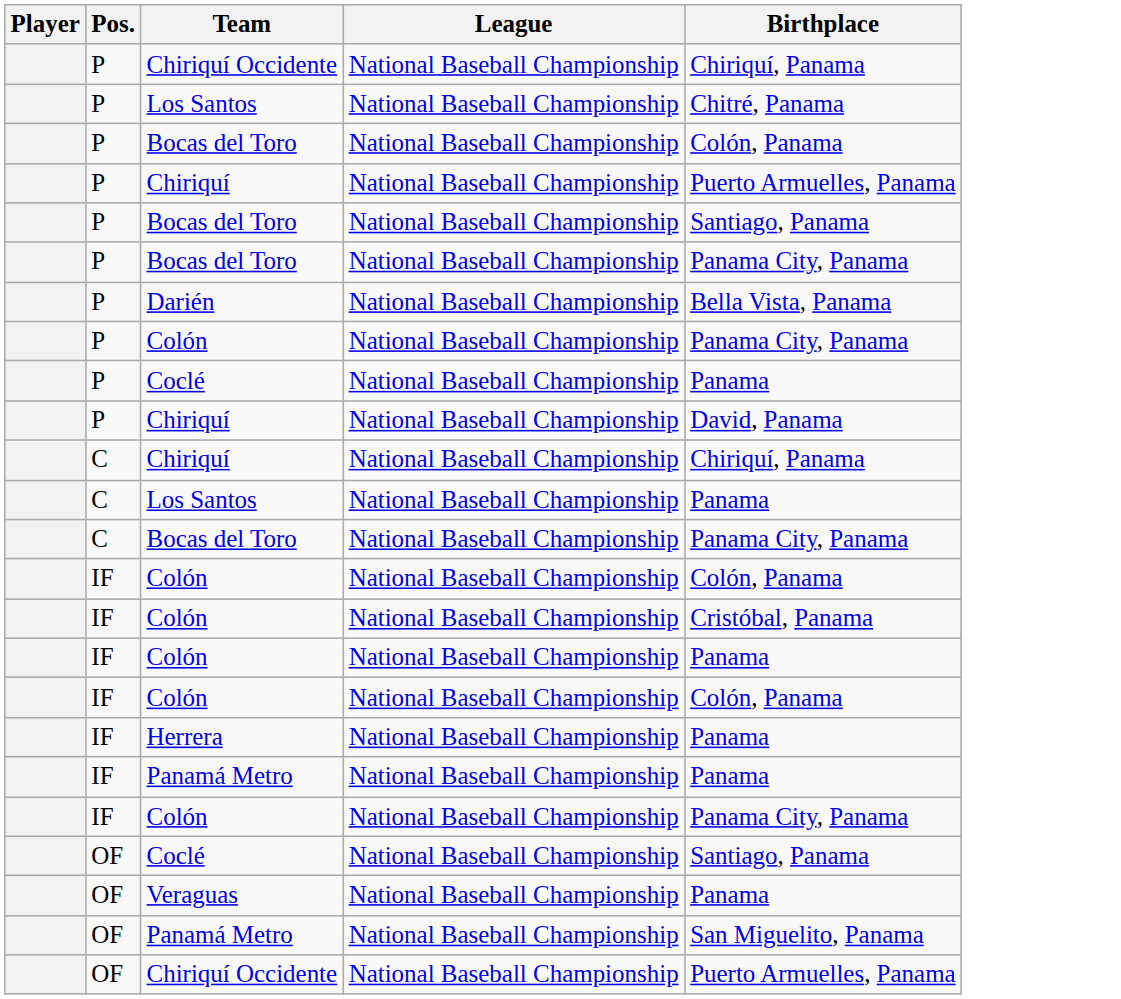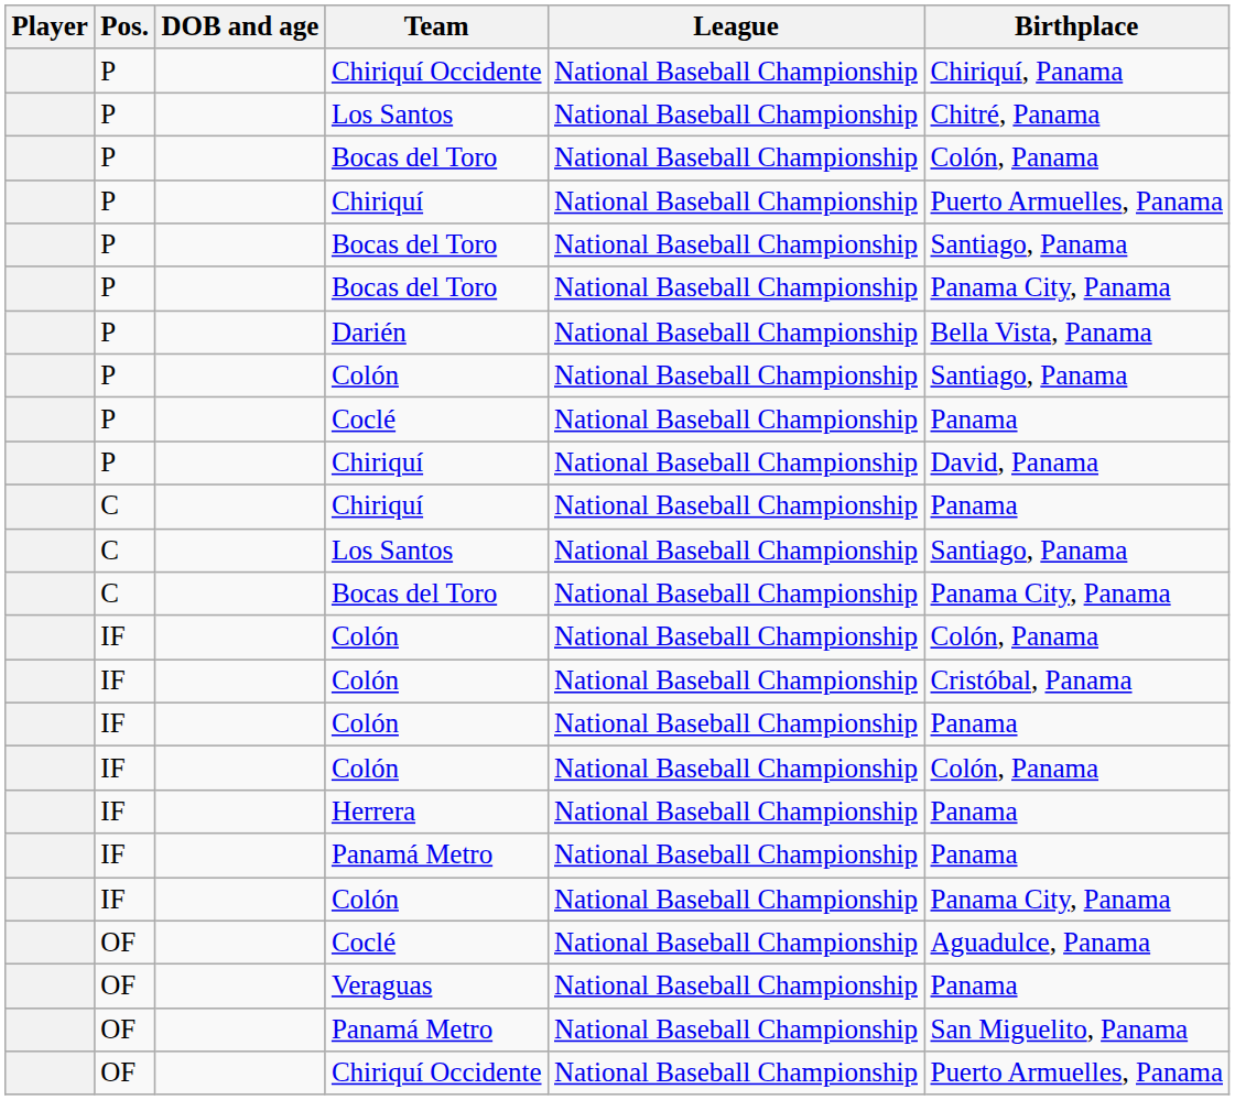 <table class="wikitable sortable plainrowheaders">
 <tr>
 <th scope="col">Player</th>
 <th scope="col">Pos.</th>
+<th scope="col">DOB and age</th>
 <th scope="col">Team</th>
 <th scope="col">League</th>
 <th scope="col">Birthplace</th>
 </tr>
 <tr>
 <th scope="row"></th>
 <td>P</td>
+<td></td>
 <td> <a href='#'>Chiriquí Occidente</a></td>
 <td><a href='#'>National Baseball Championship</a></td>
 <td><a href='#'>Chiriquí</a>, <a href='#'>Panama</a></td>
 </tr>
 <tr>
 <th scope="row"></th>
 <td>P</td>
+<td></td>
 <td> <a href='#'>Los Santos</a></td>
 <td><a href='#'>National Baseball Championship</a></td>
 <td><a href='#'>Chitré</a>, <a href='#'>Panama</a></td>
 </tr>
 <tr>
 <th scope="row"></th>
 <td>P</td>
+<td></td>
 <td> <a href='#'>Bocas del Toro</a></td>
 <td><a href='#'>National Baseball Championship</a></td>
 <td><a href='#'>Colón</a>, <a href='#'>Panama</a></td>
 </tr>
 <tr>
 <th scope="row"></th>
 <td>P</td>
+<td></td>
 <td> <a href='#'>Chiriquí</a></td>
 <td><a href='#'>National Baseball Championship</a></td>
 <td><a href='#'>Puerto Armuelles</a>, <a href='#'>Panama</a></td>
 </tr>
 <tr>
 <th scope="row"></th>
 <td>P</td>
+<td></td>
 <td> <a href='#'>Bocas del Toro</a></td>
 <td><a href='#'>National Baseball Championship</a></td>
 <td><a href='#'>Santiago</a>, <a href='#'>Panama</a></td>
 </tr>
 <tr>
 <th scope="row"></th>
 <td>P</td>
+<td></td>
 <td> <a href='#'>Bocas del Toro</a></td>
 <td><a href='#'>National Baseball Championship</a></td>
 <td><a href='#'>Panama City</a>, <a href='#'>Panama</a></td>
 </tr>
 <tr>
 <th scope="row"></th>
 <td>P</td>
+<td></td>
 <td> <a href='#'>Darién</a></td>
 <td><a href='#'>National Baseball Championship</a></td>
 <td><a href='#'>Bella Vista</a>, <a href='#'>Panama</a></td>
 </tr>
 <tr>
 <th scope="row"></th>
 <td>P</td>
+<td></td>
 <td> <a href='#'>Colón</a></td>
 <td><a href='#'>National Baseball Championship</a></td>
-<td><a href='#'>Panama City</a>, <a href='#'>Panama</a></td>
+<td><a href='#'>Santiago</a>, <a href='#'>Panama</a></td>
 </tr>
 <tr>
 <th scope="row"></th>
 <td>P</td>
+<td></td>
 <td> <a href='#'>Coclé</a></td>
 <td><a href='#'>National Baseball Championship</a></td>
 <td><a href='#'>Panama</a></td>
 </tr>
 <tr>
 <th scope="row"></th>
 <td>P</td>
+<td></td>
 <td> <a href='#'>Chiriquí</a></td>
 <td><a href='#'>National Baseball Championship</a></td>
 <td><a href='#'>David</a>, <a href='#'>Panama</a></td>
 </tr>
 <tr>
 <th scope="row"></th>
 <td>C</td>
+<td></td>
 <td> <a href='#'>Chiriquí</a></td>
-<td><a href='#'>National Baseball Championship</a></td>
-<td><a href='#'>Chiriquí</a>, <a href='#'>Panama</a></td>
-</tr>
-<tr>
-<th scope="row"></th>
-<td>C</td>
-<td> <a href='#'>Los Santos</a></td>
 <td><a href='#'>National Baseball Championship</a></td>
 <td><a href='#'>Panama</a></td>
 </tr>
 <tr>
 <th scope="row"></th>
 <td>C</td>
+<td></td>
+<td> <a href='#'>Los Santos</a></td>
+<td><a href='#'>National Baseball Championship</a></td>
+<td><a href='#'>Santiago</a>, <a href='#'>Panama</a></td>
+</tr>
+<tr>
+<th scope="row"></th>
+<td>C</td>
+<td></td>
 <td> <a href='#'>Bocas del Toro</a></td>
 <td><a href='#'>National Baseball Championship</a></td>
 <td><a href='#'>Panama City</a>, <a href='#'>Panama</a></td>
 </tr>
 <tr>
 <th scope="row"></th>
 <td>IF</td>
+<td></td>
 <td> <a href='#'>Colón</a></td>
 <td><a href='#'>National Baseball Championship</a></td>
 <td><a href='#'>Colón</a>, <a href='#'>Panama</a></td>
 </tr>
 <tr>
 <th scope="row"></th>
 <td>IF</td>
+<td></td>
 <td> <a href='#'>Colón</a></td>
 <td><a href='#'>National Baseball Championship</a></td>
 <td><a href='#'>Cristóbal</a>, <a href='#'>Panama</a></td>
 </tr>
 <tr>
 <th scope="row"></th>
 <td>IF</td>
+<td></td>
 <td> <a href='#'>Colón</a></td>
 <td><a href='#'>National Baseball Championship</a></td>
 <td><a href='#'>Panama</a></td>
 </tr>
 <tr>
 <th scope="row"></th>
 <td>IF</td>
+<td></td>
 <td> <a href='#'>Colón</a></td>
 <td><a href='#'>National Baseball Championship</a></td>
 <td><a href='#'>Colón</a>, <a href='#'>Panama</a></td>
 </tr>
 <tr>
 <th scope="row"></th>
 <td>IF</td>
+<td></td>
 <td> <a href='#'>Herrera</a></td>
 <td><a href='#'>National Baseball Championship</a></td>
 <td><a href='#'>Panama</a></td>
 </tr>
 <tr>
 <th scope="row"></th>
 <td>IF</td>
+<td></td>
 <td> <a href='#'>Panamá Metro</a></td>
 <td><a href='#'>National Baseball Championship</a></td>
 <td><a href='#'>Panama</a></td>
 </tr>
 <tr>
 <th scope="row"></th>
 <td>IF</td>
+<td></td>
 <td> <a href='#'>Colón</a></td>
 <td><a href='#'>National Baseball Championship</a></td>
 <td><a href='#'>Panama City</a>, <a href='#'>Panama</a></td>
 </tr>
 <tr>
 <th scope="row"></th>
 <td>OF</td>
+<td></td>
 <td> <a href='#'>Coclé</a></td>
 <td><a href='#'>National Baseball Championship</a></td>
-<td><a href='#'>Santiago</a>, <a href='#'>Panama</a></td>
+<td><a href='#'>Aguadulce</a>, <a href='#'>Panama</a></td>
 </tr>
 <tr>
 <th scope="row"></th>
 <td>OF</td>
+<td></td>
 <td> <a href='#'>Veraguas</a></td>
 <td><a href='#'>National Baseball Championship</a></td>
 <td><a href='#'>Panama</a></td>
 </tr>
 <tr>
 <th scope="row"></th>
 <td>OF</td>
+<td></td>
 <td> <a href='#'>Panamá Metro</a></td>
 <td><a href='#'>National Baseball Championship</a></td>
 <td><a href='#'>San Miguelito</a>, <a href='#'>Panama</a></td>
 </tr>
 <tr>
 <th scope="row"></th>
 <td>OF</td>
+<td></td>
 <td> <a href='#'>Chiriquí Occidente</a></td>
 <td><a href='#'>National Baseball Championship</a></td>
 <td><a href='#'>Puerto Armuelles</a>, <a href='#'>Panama</a></td>
 </tr>
 </table>
